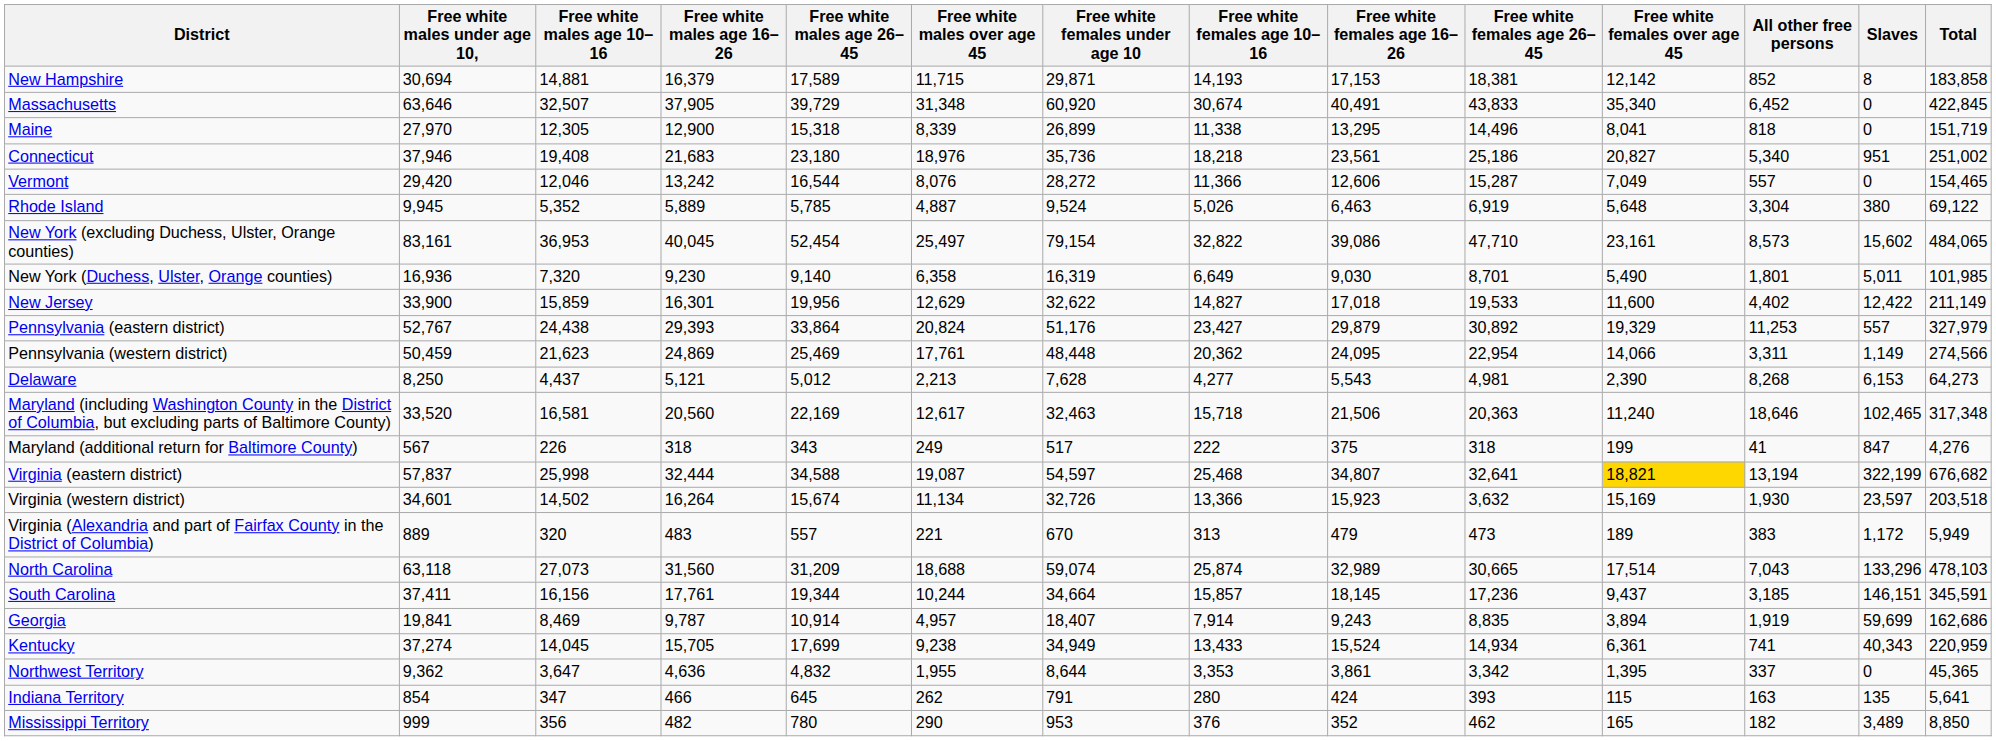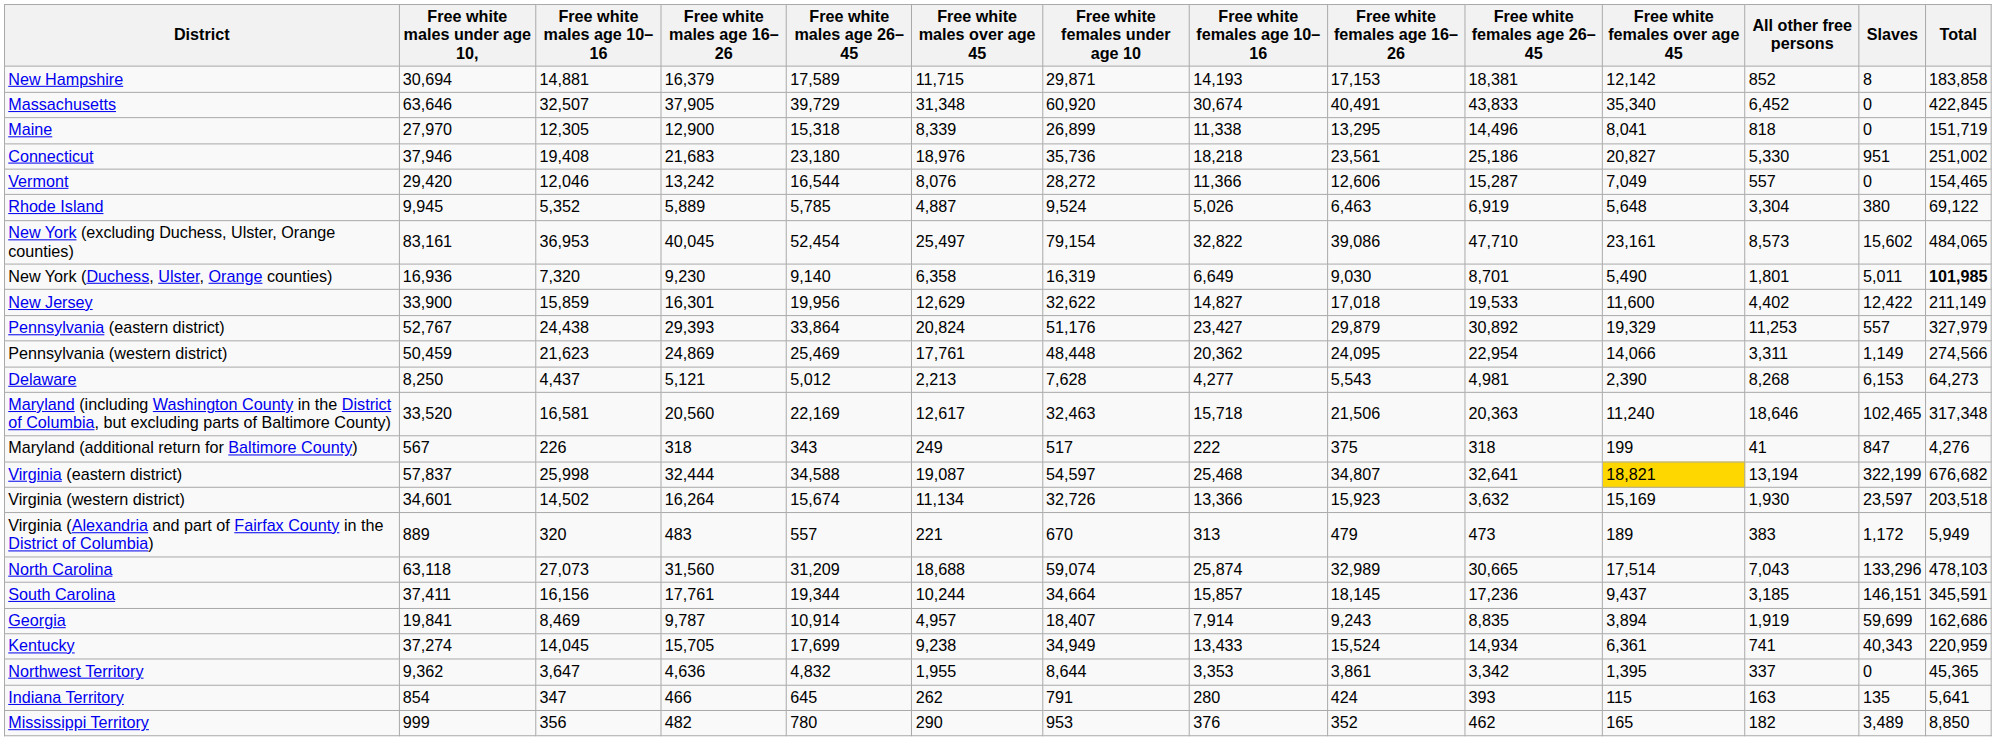 <table class="wikitable sortable">
 <tr>
 <th>District</th>
 <th>Free white males under age 10,</th>
 <th>Free white males age 10–16</th>
 <th>Free white males age 16–26</th>
 <th>Free white males age 26–45</th>
 <th>Free white males over age 45</th>
 <th>Free white females under age 10</th>
 <th>Free white females age 10–16</th>
 <th>Free white females age 16–26</th>
 <th>Free white females age 26–45</th>
 <th>Free white females over age 45</th>
 <th>All other free persons</th>
 <th data-sort-type="number">Slaves</th>
 <th>Total</th>
 </tr>
 <tr>
 <td><a href='#'>New Hampshire</a></td>
 <td>30,694</td>
 <td>14,881</td>
 <td>16,379</td>
 <td>17,589</td>
 <td>11,715</td>
 <td>29,871</td>
 <td>14,193</td>
 <td>17,153</td>
 <td>18,381</td>
 <td>12,142</td>
 <td>852</td>
 <td>8</td>
 <td>183,858</td>
 </tr>
 <tr>
 <td><a href='#'>Massachusetts</a></td>
 <td>63,646</td>
 <td>32,507</td>
 <td>37,905</td>
 <td>39,729</td>
 <td>31,348</td>
 <td>60,920</td>
 <td>30,674</td>
 <td>40,491</td>
 <td>43,833</td>
 <td>35,340</td>
 <td>6,452</td>
 <td>0</td>
 <td>422,845</td>
 </tr>
 <tr>
 <td><a href='#'>Maine</a></td>
 <td>27,970</td>
 <td>12,305</td>
 <td>12,900</td>
 <td>15,318</td>
 <td>8,339</td>
 <td>26,899</td>
 <td>11,338</td>
 <td>13,295</td>
 <td>14,496</td>
 <td>8,041</td>
 <td>818</td>
 <td>0</td>
 <td>151,719</td>
 </tr>
 <tr>
 <td><a href='#'>Connecticut</a></td>
 <td>37,946</td>
 <td>19,408</td>
 <td>21,683</td>
 <td>23,180</td>
 <td>18,976</td>
 <td>35,736</td>
 <td>18,218</td>
 <td>23,561</td>
 <td>25,186</td>
 <td>20,827</td>
-<td>5,340</td>
+<td>5,330</td>
 <td>951</td>
 <td>251,002</td>
 </tr>
 <tr>
 <td><a href='#'>Vermont</a></td>
 <td>29,420</td>
 <td>12,046</td>
 <td>13,242</td>
 <td>16,544</td>
 <td>8,076</td>
 <td>28,272</td>
 <td>11,366</td>
 <td>12,606</td>
 <td>15,287</td>
 <td>7,049</td>
 <td>557</td>
 <td>0</td>
 <td>154,465</td>
 </tr>
 <tr>
 <td><a href='#'>Rhode Island</a></td>
 <td>9,945</td>
 <td>5,352</td>
 <td>5,889</td>
 <td>5,785</td>
 <td>4,887</td>
 <td>9,524</td>
 <td>5,026</td>
 <td>6,463</td>
 <td>6,919</td>
 <td>5,648</td>
 <td>3,304</td>
 <td>380</td>
 <td>69,122</td>
 </tr>
 <tr>
 <td><a href='#'>New York</a> (excluding Duchess, Ulster, Orange counties)</td>
 <td>83,161</td>
 <td>36,953</td>
 <td>40,045</td>
 <td>52,454</td>
 <td>25,497</td>
 <td>79,154</td>
 <td>32,822</td>
 <td>39,086</td>
 <td>47,710</td>
 <td>23,161</td>
 <td>8,573</td>
 <td>15,602</td>
 <td>484,065</td>
 </tr>
 <tr>
 <td>New York (<a href='#'>Duchess</a>, <a href='#'>Ulster</a>, <a href='#'>Orange</a> counties)</td>
 <td>16,936</td>
 <td>7,320</td>
 <td>9,230</td>
 <td>9,140</td>
 <td>6,358</td>
 <td>16,319</td>
 <td>6,649</td>
 <td>9,030</td>
 <td>8,701</td>
 <td>5,490</td>
 <td>1,801</td>
 <td>5,011</td>
-<td>101,985</td>
+<td><strong>101,985</strong></td>
 </tr>
 <tr>
 <td><a href='#'>New Jersey</a></td>
 <td>33,900</td>
 <td>15,859</td>
 <td>16,301</td>
 <td>19,956</td>
 <td>12,629</td>
 <td>32,622</td>
 <td>14,827</td>
 <td>17,018</td>
 <td>19,533</td>
 <td>11,600</td>
 <td>4,402</td>
 <td>12,422</td>
 <td>211,149</td>
 </tr>
 <tr>
 <td><a href='#'>Pennsylvania</a> (eastern district)</td>
 <td>52,767</td>
 <td>24,438</td>
 <td>29,393</td>
 <td>33,864</td>
 <td>20,824</td>
 <td>51,176</td>
 <td>23,427</td>
 <td>29,879</td>
 <td>30,892</td>
 <td>19,329</td>
 <td>11,253</td>
 <td>557</td>
 <td>327,979</td>
 </tr>
 <tr>
 <td>Pennsylvania (western district)</td>
 <td>50,459</td>
 <td>21,623</td>
 <td>24,869</td>
 <td>25,469</td>
 <td>17,761</td>
 <td>48,448</td>
 <td>20,362</td>
 <td>24,095</td>
 <td>22,954</td>
 <td>14,066</td>
 <td>3,311</td>
 <td>1,149</td>
 <td>274,566</td>
 </tr>
 <tr>
 <td><a href='#'>Delaware</a></td>
 <td>8,250</td>
 <td>4,437</td>
 <td>5,121</td>
 <td>5,012</td>
 <td>2,213</td>
 <td>7,628</td>
 <td>4,277</td>
 <td>5,543</td>
 <td>4,981</td>
 <td>2,390</td>
 <td>8,268</td>
 <td>6,153</td>
 <td>64,273</td>
 </tr>
 <tr>
 <td><a href='#'>Maryland</a> (including <a href='#'>Washington County</a> in the <a href='#'>District of Columbia</a>, but excluding parts of Baltimore County)</td>
 <td>33,520</td>
 <td>16,581</td>
 <td>20,560</td>
 <td>22,169</td>
 <td>12,617</td>
 <td>32,463</td>
 <td>15,718</td>
 <td>21,506</td>
 <td>20,363</td>
 <td>11,240</td>
 <td>18,646</td>
 <td>102,465</td>
 <td>317,348</td>
 </tr>
 <tr>
 <td>Maryland (additional return for <a href='#'>Baltimore County</a>)</td>
 <td>567</td>
 <td>226</td>
 <td>318</td>
 <td>343</td>
 <td>249</td>
 <td>517</td>
 <td>222</td>
 <td>375</td>
 <td>318</td>
 <td>199</td>
 <td>41</td>
 <td>847</td>
 <td>4,276</td>
 </tr>
 <tr>
 <td><a href='#'>Virginia</a> (eastern district)</td>
 <td>57,837</td>
 <td>25,998</td>
 <td>32,444</td>
 <td>34,588</td>
 <td>19,087</td>
 <td>54,597</td>
 <td>25,468</td>
 <td>34,807</td>
 <td>32,641</td>
 <td style="background: gold;">18,821</td>
 <td>13,194</td>
 <td>322,199</td>
 <td>676,682</td>
 </tr>
 <tr>
 <td>Virginia (western district)</td>
 <td>34,601</td>
 <td>14,502</td>
 <td>16,264</td>
 <td>15,674</td>
 <td>11,134</td>
 <td>32,726</td>
 <td>13,366</td>
 <td>15,923</td>
 <td>3,632</td>
 <td>15,169</td>
 <td>1,930</td>
 <td>23,597</td>
 <td>203,518</td>
 </tr>
 <tr>
 <td>Virginia (<a href='#'>Alexandria</a> and part of <a href='#'>Fairfax County</a> in the <a href='#'>District of Columbia</a>)</td>
 <td>889</td>
 <td>320</td>
 <td>483</td>
 <td>557</td>
 <td>221</td>
 <td>670</td>
 <td>313</td>
 <td>479</td>
 <td>473</td>
 <td>189</td>
 <td>383</td>
 <td>1,172</td>
 <td>5,949</td>
 </tr>
 <tr>
 <td><a href='#'>North Carolina</a></td>
 <td>63,118</td>
 <td>27,073</td>
 <td>31,560</td>
 <td>31,209</td>
 <td>18,688</td>
 <td>59,074</td>
 <td>25,874</td>
 <td>32,989</td>
 <td>30,665</td>
 <td>17,514</td>
 <td>7,043</td>
 <td>133,296</td>
 <td>478,103</td>
 </tr>
 <tr>
 <td><a href='#'>South Carolina</a></td>
 <td>37,411</td>
 <td>16,156</td>
 <td>17,761</td>
 <td>19,344</td>
 <td>10,244</td>
 <td>34,664</td>
 <td>15,857</td>
 <td>18,145</td>
 <td>17,236</td>
 <td>9,437</td>
 <td>3,185</td>
 <td>146,151</td>
 <td>345,591</td>
 </tr>
 <tr>
 <td><a href='#'>Georgia</a></td>
 <td>19,841</td>
 <td>8,469</td>
 <td>9,787</td>
 <td>10,914</td>
 <td>4,957</td>
 <td>18,407</td>
 <td>7,914</td>
 <td>9,243</td>
 <td>8,835</td>
 <td>3,894</td>
 <td>1,919</td>
 <td>59,699</td>
 <td>162,686</td>
 </tr>
 <tr>
 <td><a href='#'>Kentucky</a></td>
 <td>37,274</td>
 <td>14,045</td>
 <td>15,705</td>
 <td>17,699</td>
 <td>9,238</td>
 <td>34,949</td>
 <td>13,433</td>
 <td>15,524</td>
 <td>14,934</td>
 <td>6,361</td>
 <td>741</td>
 <td>40,343</td>
 <td>220,959</td>
 </tr>
 <tr>
 <td><a href='#'>Northwest Territory</a></td>
 <td>9,362</td>
 <td>3,647</td>
 <td>4,636</td>
 <td>4,832</td>
 <td>1,955</td>
 <td>8,644</td>
 <td>3,353</td>
 <td>3,861</td>
 <td>3,342</td>
 <td>1,395</td>
 <td>337</td>
 <td>0</td>
 <td>45,365</td>
 </tr>
 <tr>
 <td><a href='#'>Indiana Territory</a></td>
 <td>854</td>
 <td>347</td>
 <td>466</td>
 <td>645</td>
 <td>262</td>
 <td>791</td>
 <td>280</td>
 <td>424</td>
 <td>393</td>
 <td>115</td>
 <td>163</td>
 <td>135</td>
 <td>5,641</td>
 </tr>
 <tr>
 <td><a href='#'>Mississippi Territory</a></td>
 <td>999</td>
 <td>356</td>
 <td>482</td>
 <td>780</td>
 <td>290</td>
 <td>953</td>
 <td>376</td>
 <td>352</td>
 <td>462</td>
 <td>165</td>
 <td>182</td>
 <td>3,489</td>
 <td>8,850</td>
 </tr>
 </table>
